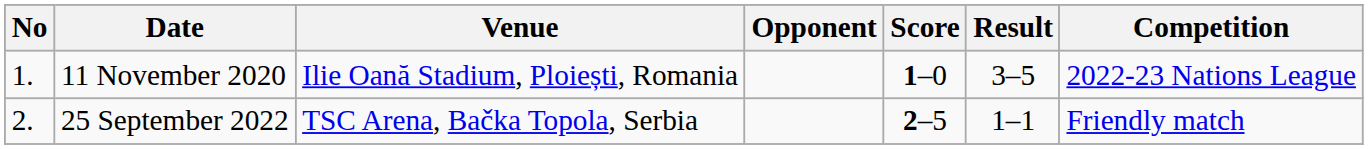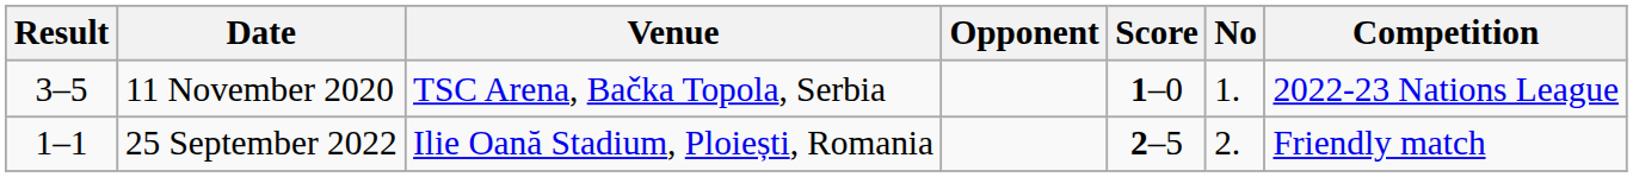 <table class="wikitable" style="font-size:100%;">
 <tr>
-<th>No</th>
+<th>Result</th>
 <th>Date</th>
 <th>Venue</th>
 <th>Opponent</th>
 <th>Score</th>
-<th>Result</th>
+<th>No</th>
 <th>Competition</th>
 </tr>
 <tr>
-<td>1.</td>
+<td align=center>3–5</td>
 <td>11 November 2020</td>
-<td><a href='#'>Ilie Oană Stadium</a>, <a href='#'>Ploiești</a>, Romania</td>
+<td><a href='#'>TSC Arena</a>, <a href='#'>Bačka Topola</a>, Serbia</td>
 <td></td>
 <td align=center><strong>1</strong>–0</td>
-<td align=center>3–5</td>
+<td>1.</td>
 <td><a href='#'>2022-23 Nations League</a></td>
 </tr>
 <tr>
-<td>2.</td>
+<td align=center>1–1</td>
 <td>25 September 2022</td>
-<td><a href='#'>TSC Arena</a>, <a href='#'>Bačka Topola</a>, Serbia</td>
+<td><a href='#'>Ilie Oană Stadium</a>, <a href='#'>Ploiești</a>, Romania</td>
 <td></td>
 <td align=center><strong>2</strong>–5</td>
-<td align=center>1–1</td>
+<td>2.</td>
 <td><a href='#'>Friendly match</a></td>
 </tr>
 </table>
